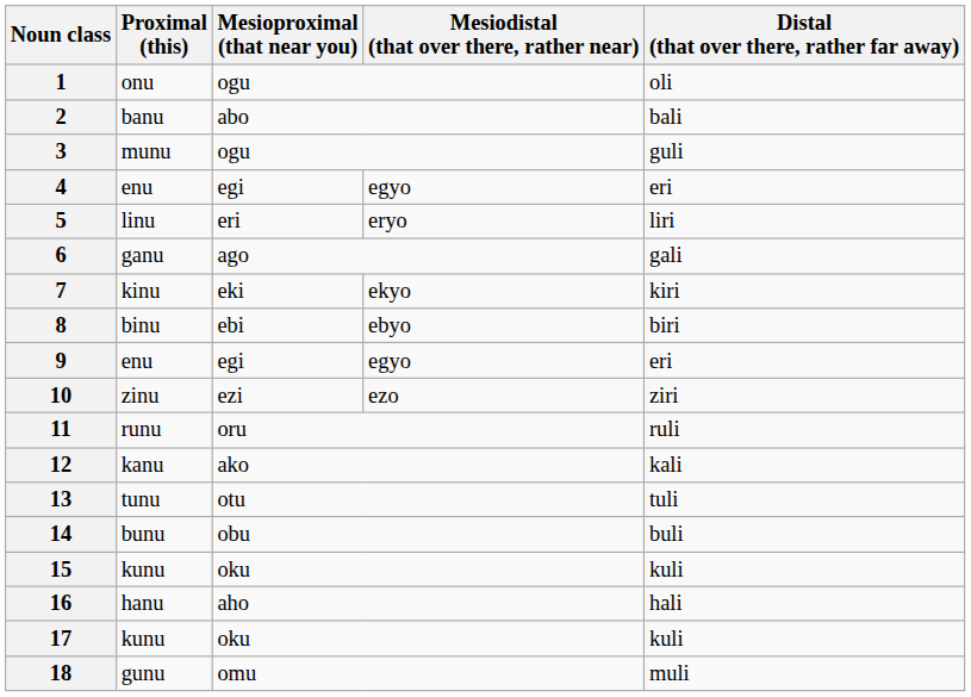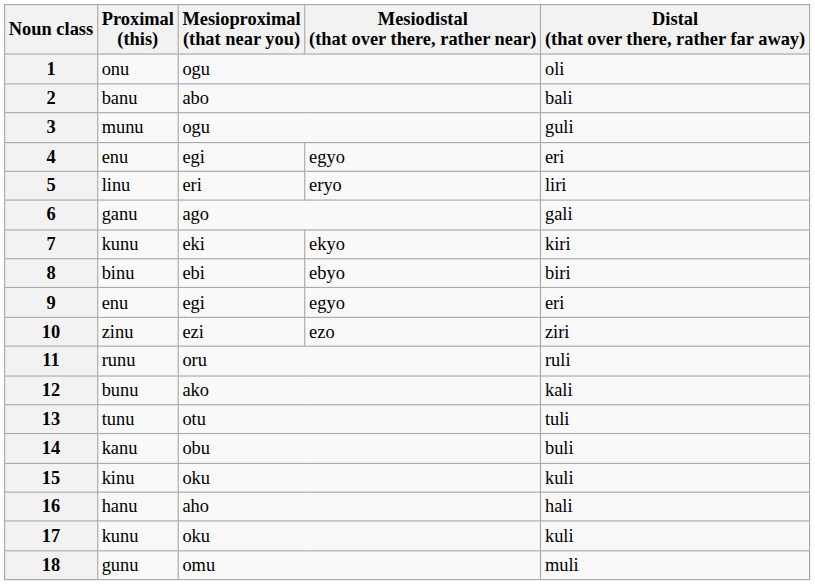 <table class="wikitable">
 <tr>
 <th>Noun class</th>
 <th>Proximal<br>(this)</th>
 <th>Mesioproximal<br>(that near you)</th>
 <th>Mesiodistal<br>(that over there, rather near)</th>
 <th>Distal<br>(that over there, rather far away)</th>
 </tr>
 <tr>
 <th>1</th>
 <td>onu</td>
 <td colspan="2">ogu</td>
 <td>oli</td>
 </tr>
 <tr>
 <th>2</th>
 <td>banu</td>
 <td colspan="2">abo</td>
 <td>bali</td>
 </tr>
 <tr>
 <th>3</th>
 <td>munu</td>
 <td colspan="2">ogu</td>
 <td>guli</td>
 </tr>
 <tr>
 <th>4</th>
 <td>enu</td>
 <td>egi</td>
 <td>egyo</td>
 <td>eri</td>
 </tr>
 <tr>
 <th>5</th>
 <td>linu</td>
 <td>eri</td>
 <td>eryo</td>
 <td>liri</td>
 </tr>
 <tr>
 <th>6</th>
 <td>ganu</td>
 <td colspan="2">ago</td>
 <td>gali</td>
 </tr>
 <tr>
 <th>7</th>
-<td>kinu</td>
+<td>kunu</td>
 <td>eki</td>
 <td>ekyo</td>
 <td>kiri</td>
 </tr>
 <tr>
 <th>8</th>
 <td>binu</td>
 <td>ebi</td>
 <td>ebyo</td>
 <td>biri</td>
 </tr>
 <tr>
 <th>9</th>
 <td>enu</td>
 <td>egi</td>
 <td>egyo</td>
 <td>eri</td>
 </tr>
 <tr>
 <th>10</th>
 <td>zinu</td>
 <td>ezi</td>
 <td>ezo</td>
 <td>ziri</td>
 </tr>
 <tr>
 <th>11</th>
 <td>runu</td>
 <td colspan="2">oru</td>
 <td>ruli</td>
 </tr>
 <tr>
 <th>12</th>
-<td>kanu</td>
+<td>bunu</td>
 <td colspan="2">ako</td>
 <td>kali</td>
 </tr>
 <tr>
 <th>13</th>
 <td>tunu</td>
 <td colspan="2">otu</td>
 <td>tuli</td>
 </tr>
 <tr>
 <th>14</th>
-<td>bunu</td>
+<td>kanu</td>
 <td colspan="2">obu</td>
 <td>buli</td>
 </tr>
 <tr>
 <th>15</th>
-<td>kunu</td>
+<td>kinu</td>
 <td colspan="2">oku</td>
 <td>kuli</td>
 </tr>
 <tr>
 <th>16</th>
 <td>hanu</td>
 <td colspan="2">aho</td>
 <td>hali</td>
 </tr>
 <tr>
 <th>17</th>
 <td>kunu</td>
 <td colspan="2">oku</td>
 <td>kuli</td>
 </tr>
 <tr>
 <th>18</th>
 <td>gunu</td>
 <td colspan="2">omu</td>
 <td>muli</td>
 </tr>
 </table>
